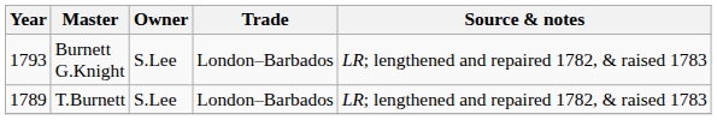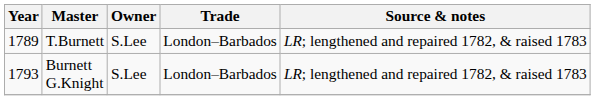 <table class=" wikitable">
 <tr>
 <th>Year</th>
 <th>Master</th>
 <th>Owner</th>
 <th>Trade</th>
 <th>Source & notes</th>
 </tr>
 <tr>
+<td>1789</td>
+<td>T.Burnett</td>
+<td>S.Lee</td>
+<td>London–Barbados</td>
+<td><em>LR</em>; lengthened and repaired 1782, & raised 1783</td>
+</tr>
+<tr>
 <td>1793</td>
 <td>Burnett<br>G.Knight</td>
 <td>S.Lee</td>
 <td>London–Barbados</td>
 <td><em>LR</em>; lengthened and repaired 1782, & raised 1783</td>
 </tr>
 <tr>
-<td>1789</td>
-<td>T.Burnett</td>
-<td>S.Lee</td>
-<td>London–Barbados</td>
-<td><em>LR</em>; lengthened and repaired 1782, & raised 1783</td>
-</tr>
-<tr>
 </tr>
 </table>
